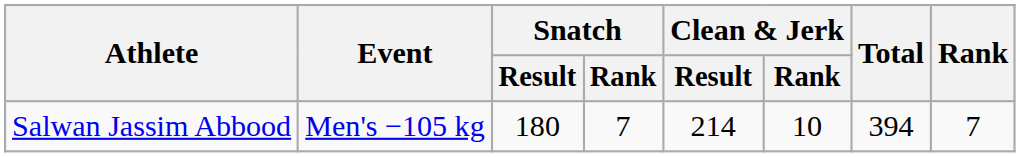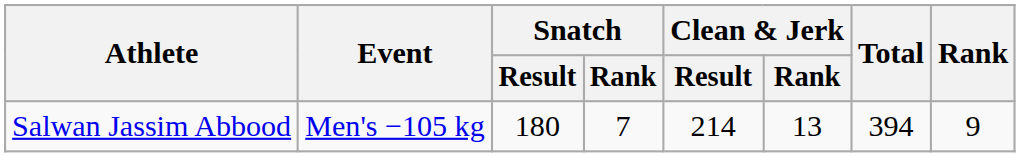 <table class="wikitable" style="font-size:90%">
 <tr>
 <th rowspan="2">Athlete</th>
 <th rowspan="2">Event</th>
 <th colspan="2">Snatch</th>
 <th colspan="2">Clean & Jerk</th>
 <th rowspan="2">Total</th>
 <th rowspan="2">Rank</th>
 </tr>
 <tr style="font-size:95%">
 <th>Result</th>
 <th>Rank</th>
 <th>Result</th>
 <th>Rank</th>
 </tr>
 <tr align=center>
 <td align=left><a href='#'>Salwan Jassim Abbood</a></td>
 <td align=left><a href='#'>Men's −105 kg</a></td>
 <td>180</td>
 <td>7</td>
 <td>214</td>
-<td>10</td>
+<td>13</td>
 <td>394</td>
-<td>7</td>
+<td>9</td>
 </tr>
 </table>
